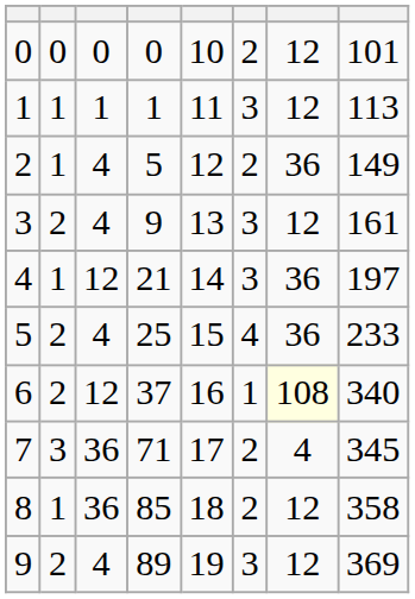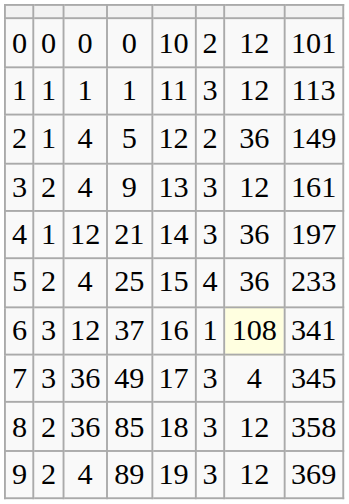 <table class="wikitable" border="2" style="text-align:center">
 <tr>
 <th></th>
 <th></th>
 <th></th>
 <th></th>
 <th></th>
 <th></th>
 <th></th>
 <th></th>
 </tr>
 <tr>
 <td>0</td>
 <td>0</td>
 <td>0</td>
 <td>0</td>
 <td>10</td>
 <td>2</td>
 <td>12</td>
 <td>101</td>
 </tr>
 <tr>
 <td>1</td>
 <td>1</td>
 <td>1</td>
 <td>1</td>
 <td>11</td>
 <td>3</td>
 <td>12</td>
 <td>113</td>
 </tr>
 <tr>
 <td>2</td>
 <td>1</td>
 <td>4</td>
 <td>5</td>
 <td>12</td>
 <td>2</td>
 <td>36</td>
 <td>149</td>
 </tr>
 <tr>
 <td>3</td>
 <td>2</td>
 <td>4</td>
 <td>9</td>
 <td>13</td>
 <td>3</td>
 <td>12</td>
 <td>161</td>
 </tr>
 <tr>
 <td>4</td>
 <td>1</td>
 <td>12</td>
 <td>21</td>
 <td>14</td>
 <td>3</td>
 <td>36</td>
 <td>197</td>
 </tr>
 <tr>
 <td>5</td>
 <td>2</td>
 <td>4</td>
 <td>25</td>
 <td>15</td>
 <td>4</td>
 <td>36</td>
 <td>233</td>
 </tr>
 <tr>
 <td>6</td>
-<td>2</td>
+<td>3</td>
 <td>12</td>
 <td>37</td>
 <td>16</td>
 <td>1</td>
 <td style="background: lightyellow;">108</td>
-<td>340</td>
+<td>341</td>
 </tr>
 <tr>
 <td>7</td>
 <td>3</td>
 <td>36</td>
-<td>71</td>
+<td>49</td>
 <td>17</td>
-<td>2</td>
+<td>3</td>
 <td>4</td>
 <td>345</td>
 </tr>
 <tr>
 <td>8</td>
-<td>1</td>
+<td>2</td>
 <td>36</td>
 <td>85</td>
 <td>18</td>
-<td>2</td>
+<td>3</td>
 <td>12</td>
 <td>358</td>
 </tr>
 <tr>
 <td>9</td>
 <td>2</td>
 <td>4</td>
 <td>89</td>
 <td>19</td>
 <td>3</td>
 <td>12</td>
 <td>369</td>
 </tr>
 </table>
